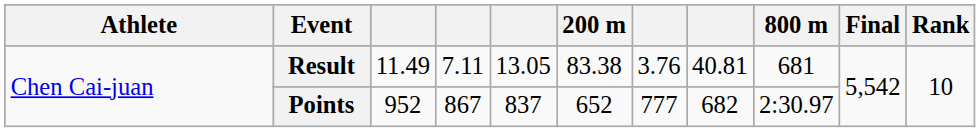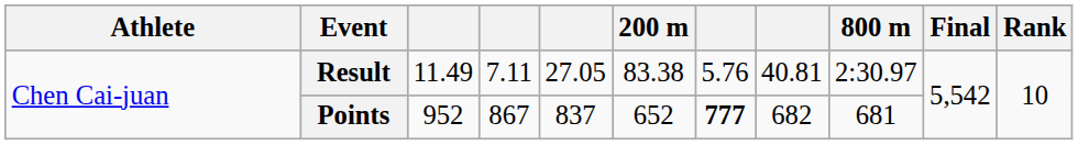 <table class="wikitable" style="font-size:90%; text-align:center">
 <tr>
 <th width="150">Athlete</th>
 <th width="50">Event</th>
 <th></th>
 <th></th>
 <th></th>
 <th>200 m</th>
 <th></th>
 <th></th>
 <th>800 m</th>
 <th>Final</th>
 <th>Rank</th>
 </tr>
 <tr>
 <td align="left" rowspan="2"><a href='#'>Chen Cai-juan</a></td>
 <th>Result</th>
 <td>11.49 </td>
 <td>7.11</td>
-<td>13.05</td>
+<td>27.05</td>
 <td>83.38 </td>
-<td>3.76</td>
+<td>5.76</td>
 <td>40.81</td>
-<td>681</td>
+<td>2:30.97</td>
 <td rowspan="2">5,542</td>
 <td rowspan="2">10</td>
 </tr>
 <tr>
 <th>Points</th>
 <td>952</td>
 <td>867</td>
 <td>837</td>
 <td>652</td>
-<td>777</td>
+<td><strong>777</strong></td>
 <td>682</td>
-<td>2:30.97</td>
+<td>681</td>
 </tr>
 </table>
